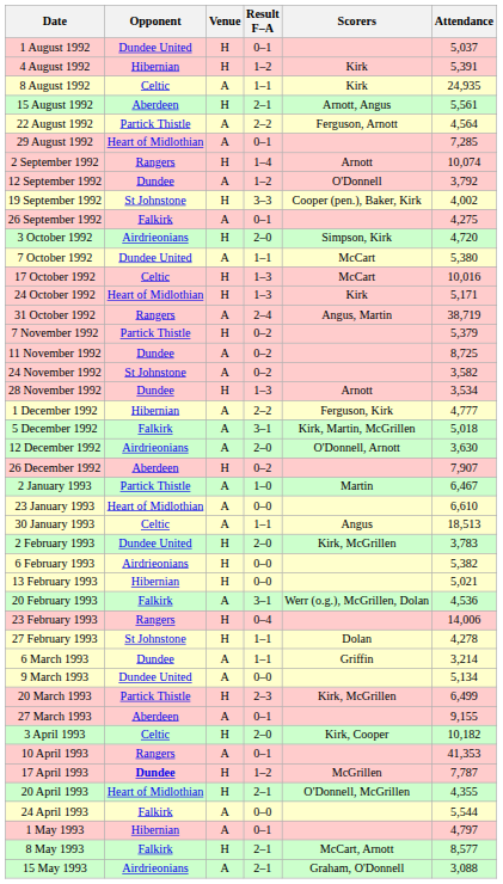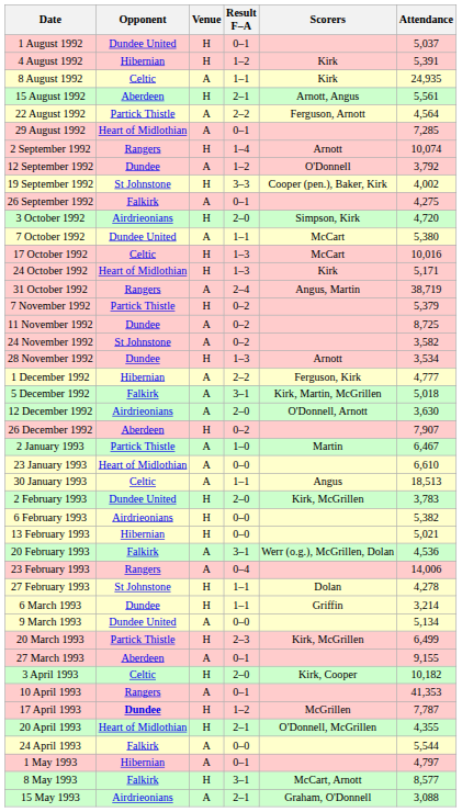 <table class="wikitable sortable" style="text-align:center;">
 <tr>
 <th>Date</th>
 <th>Opponent</th>
 <th>Venue</th>
 <th>Result<br>F–A</th>
 <th class=unsortable>Scorers</th>
 <th>Attendance</th>
 </tr>
 <tr bgcolor="#FFCCCC">
 <td>1 August 1992</td>
 <td><a href='#'>Dundee United</a></td>
 <td>H</td>
 <td>0–1</td>
 <td></td>
 <td>5,037</td>
 </tr>
 <tr bgcolor="#FFCCCC">
 <td>4 August 1992</td>
 <td><a href='#'>Hibernian</a></td>
 <td>H</td>
 <td>1–2</td>
 <td>Kirk</td>
 <td>5,391</td>
 </tr>
 <tr bgcolor="#FFFFCC">
 <td>8 August 1992</td>
 <td><a href='#'>Celtic</a></td>
 <td>A</td>
 <td>1–1</td>
 <td>Kirk</td>
 <td>24,935</td>
 </tr>
 <tr bgcolor="#CCFFCC">
 <td>15 August 1992</td>
 <td><a href='#'>Aberdeen</a></td>
 <td>H</td>
 <td>2–1</td>
 <td>Arnott, Angus</td>
 <td>5,561</td>
 </tr>
 <tr bgcolor="#FFFFCC">
 <td>22 August 1992</td>
 <td><a href='#'>Partick Thistle</a></td>
 <td>A</td>
 <td>2–2</td>
 <td>Ferguson, Arnott</td>
 <td>4,564</td>
 </tr>
 <tr bgcolor="#FFCCCC">
 <td>29 August 1992</td>
 <td><a href='#'>Heart of Midlothian</a></td>
 <td>A</td>
 <td>0–1</td>
 <td></td>
 <td>7,285</td>
 </tr>
 <tr bgcolor="#FFCCCC">
 <td>2 September 1992</td>
 <td><a href='#'>Rangers</a></td>
 <td>H</td>
 <td>1–4</td>
 <td>Arnott</td>
 <td>10,074</td>
 </tr>
 <tr bgcolor="#FFCCCC">
 <td>12 September 1992</td>
 <td><a href='#'>Dundee</a></td>
 <td>A</td>
 <td>1–2</td>
 <td>O'Donnell</td>
 <td>3,792</td>
 </tr>
 <tr bgcolor="#FFFFCC">
 <td>19 September 1992</td>
 <td><a href='#'>St Johnstone</a></td>
 <td>H</td>
 <td>3–3</td>
 <td>Cooper (pen.), Baker, Kirk</td>
 <td>4,002</td>
 </tr>
 <tr bgcolor="#FFCCCC">
 <td>26 September 1992</td>
 <td><a href='#'>Falkirk</a></td>
 <td>A</td>
 <td>0–1</td>
 <td></td>
 <td>4,275</td>
 </tr>
 <tr bgcolor="#CCFFCC">
 <td>3 October 1992</td>
 <td><a href='#'>Airdrieonians</a></td>
 <td>H</td>
 <td>2–0</td>
 <td>Simpson, Kirk</td>
 <td>4,720</td>
 </tr>
 <tr bgcolor="#FFFFCC">
 <td>7 October 1992</td>
 <td><a href='#'>Dundee United</a></td>
 <td>A</td>
 <td>1–1</td>
 <td>McCart</td>
 <td>5,380</td>
 </tr>
 <tr bgcolor="#FFCCCC">
 <td>17 October 1992</td>
 <td><a href='#'>Celtic</a></td>
 <td>H</td>
 <td>1–3</td>
 <td>McCart</td>
 <td>10,016</td>
 </tr>
 <tr bgcolor="#FFCCCC">
 <td>24 October 1992</td>
 <td><a href='#'>Heart of Midlothian</a></td>
 <td>H</td>
 <td>1–3</td>
 <td>Kirk</td>
 <td>5,171</td>
 </tr>
 <tr bgcolor="#FFCCCC">
 <td>31 October 1992</td>
 <td><a href='#'>Rangers</a></td>
 <td>A</td>
 <td>2–4</td>
 <td>Angus, Martin</td>
 <td>38,719</td>
 </tr>
 <tr bgcolor="#FFCCCC">
 <td>7 November 1992</td>
 <td><a href='#'>Partick Thistle</a></td>
 <td>H</td>
 <td>0–2</td>
 <td></td>
 <td>5,379</td>
 </tr>
 <tr bgcolor="#FFCCCC">
 <td>11 November 1992</td>
 <td><a href='#'>Dundee</a></td>
 <td>A</td>
 <td>0–2</td>
 <td></td>
 <td>8,725</td>
 </tr>
 <tr bgcolor="#FFCCCC">
 <td>24 November 1992</td>
 <td><a href='#'>St Johnstone</a></td>
 <td>A</td>
 <td>0–2</td>
 <td></td>
 <td>3,582</td>
 </tr>
 <tr bgcolor="#FFCCCC">
 <td>28 November 1992</td>
 <td><a href='#'>Dundee</a></td>
 <td>H</td>
 <td>1–3</td>
 <td>Arnott</td>
 <td>3,534</td>
 </tr>
 <tr bgcolor="#FFFFCC">
 <td>1 December 1992</td>
 <td><a href='#'>Hibernian</a></td>
 <td>A</td>
 <td>2–2</td>
 <td>Ferguson, Kirk</td>
 <td>4,777</td>
 </tr>
 <tr bgcolor="#CCFFCC">
 <td>5 December 1992</td>
 <td><a href='#'>Falkirk</a></td>
 <td>A</td>
 <td>3–1</td>
 <td>Kirk, Martin, McGrillen</td>
 <td>5,018</td>
 </tr>
 <tr bgcolor="#CCFFCC">
 <td>12 December 1992</td>
 <td><a href='#'>Airdrieonians</a></td>
 <td>A</td>
 <td>2–0</td>
 <td>O'Donnell, Arnott</td>
 <td>3,630</td>
 </tr>
 <tr bgcolor="#FFCCCC">
 <td>26 December 1992</td>
 <td><a href='#'>Aberdeen</a></td>
 <td>H</td>
 <td>0–2</td>
 <td></td>
 <td>7,907</td>
 </tr>
 <tr bgcolor="#CCFFCC">
 <td>2 January 1993</td>
 <td><a href='#'>Partick Thistle</a></td>
 <td>A</td>
 <td>1–0</td>
 <td>Martin</td>
 <td>6,467</td>
 </tr>
 <tr bgcolor="#FFFFCC">
 <td>23 January 1993</td>
 <td><a href='#'>Heart of Midlothian</a></td>
 <td>A</td>
 <td>0–0</td>
 <td></td>
 <td>6,610</td>
 </tr>
 <tr bgcolor="#FFFFCC">
 <td>30 January 1993</td>
 <td><a href='#'>Celtic</a></td>
 <td>A</td>
 <td>1–1</td>
 <td>Angus</td>
 <td>18,513</td>
 </tr>
 <tr bgcolor="#CCFFCC">
 <td>2 February 1993</td>
 <td><a href='#'>Dundee United</a></td>
 <td>H</td>
 <td>2–0</td>
 <td>Kirk, McGrillen</td>
 <td>3,783</td>
 </tr>
 <tr bgcolor="#FFFFCC">
 <td>6 February 1993</td>
 <td><a href='#'>Airdrieonians</a></td>
 <td>H</td>
 <td>0–0</td>
 <td></td>
 <td>5,382</td>
 </tr>
 <tr bgcolor="#FFFFCC">
 <td>13 February 1993</td>
 <td><a href='#'>Hibernian</a></td>
 <td>H</td>
 <td>0–0</td>
 <td></td>
 <td>5,021</td>
 </tr>
 <tr bgcolor="#CCFFCC">
 <td>20 February 1993</td>
 <td><a href='#'>Falkirk</a></td>
 <td>A</td>
 <td>3–1</td>
 <td>Werr (o.g.), McGrillen, Dolan</td>
 <td>4,536</td>
 </tr>
 <tr bgcolor="#FFCCCC">
 <td>23 February 1993</td>
 <td><a href='#'>Rangers</a></td>
-<td>H</td>
+<td>A</td>
 <td>0–4</td>
 <td></td>
 <td>14,006</td>
 </tr>
 <tr bgcolor="#FFFFCC">
 <td>27 February 1993</td>
 <td><a href='#'>St Johnstone</a></td>
 <td>H</td>
 <td>1–1</td>
 <td>Dolan</td>
 <td>4,278</td>
 </tr>
 <tr bgcolor="#FFFFCC">
 <td>6 March 1993</td>
 <td><a href='#'>Dundee</a></td>
-<td>A</td>
+<td>H</td>
 <td>1–1</td>
 <td>Griffin</td>
 <td>3,214</td>
 </tr>
 <tr bgcolor="#FFFFCC">
 <td>9 March 1993</td>
 <td><a href='#'>Dundee United</a></td>
 <td>A</td>
 <td>0–0</td>
 <td></td>
 <td>5,134</td>
 </tr>
 <tr bgcolor="#FFCCCC">
 <td>20 March 1993</td>
 <td><a href='#'>Partick Thistle</a></td>
 <td>H</td>
 <td>2–3</td>
 <td>Kirk, McGrillen</td>
 <td>6,499</td>
 </tr>
 <tr bgcolor="#FFCCCC">
 <td>27 March 1993</td>
 <td><a href='#'>Aberdeen</a></td>
 <td>A</td>
 <td>0–1</td>
 <td></td>
 <td>9,155</td>
 </tr>
 <tr bgcolor="#CCFFCC">
 <td>3 April 1993</td>
 <td><a href='#'>Celtic</a></td>
 <td>H</td>
 <td>2–0</td>
 <td>Kirk, Cooper</td>
 <td>10,182</td>
 </tr>
 <tr bgcolor="#FFCCCC">
 <td>10 April 1993</td>
 <td><a href='#'>Rangers</a></td>
 <td>A</td>
 <td>0–1</td>
 <td></td>
 <td>41,353</td>
 </tr>
 <tr bgcolor="#FFCCCC">
 <td>17 April 1993</td>
 <td><strong><a href='#'>Dundee</a></strong></td>
 <td>H</td>
 <td>1–2</td>
 <td>McGrillen</td>
 <td>7,787</td>
 </tr>
 <tr bgcolor="#CCFFCC">
 <td>20 April 1993</td>
 <td><a href='#'>Heart of Midlothian</a></td>
 <td>H</td>
 <td>2–1</td>
 <td>O'Donnell, McGrillen</td>
 <td>4,355</td>
 </tr>
 <tr bgcolor="#FFFFCC">
 <td>24 April 1993</td>
 <td><a href='#'>Falkirk</a></td>
 <td>A</td>
 <td>0–0</td>
 <td></td>
 <td>5,544</td>
 </tr>
 <tr bgcolor="#FFCCCC">
 <td>1 May 1993</td>
 <td><a href='#'>Hibernian</a></td>
 <td>A</td>
 <td>0–1</td>
 <td></td>
 <td>4,797</td>
 </tr>
 <tr bgcolor="#CCFFCC">
 <td>8 May 1993</td>
 <td><a href='#'>Falkirk</a></td>
 <td>H</td>
-<td>2–1</td>
+<td>3–1</td>
 <td>McCart, Arnott</td>
 <td>8,577</td>
 </tr>
 <tr bgcolor="#CCFFCC">
 <td>15 May 1993</td>
 <td><a href='#'>Airdrieonians</a></td>
 <td>A</td>
 <td>2–1</td>
 <td>Graham, O'Donnell</td>
 <td>3,088</td>
 </tr>
 </table>
